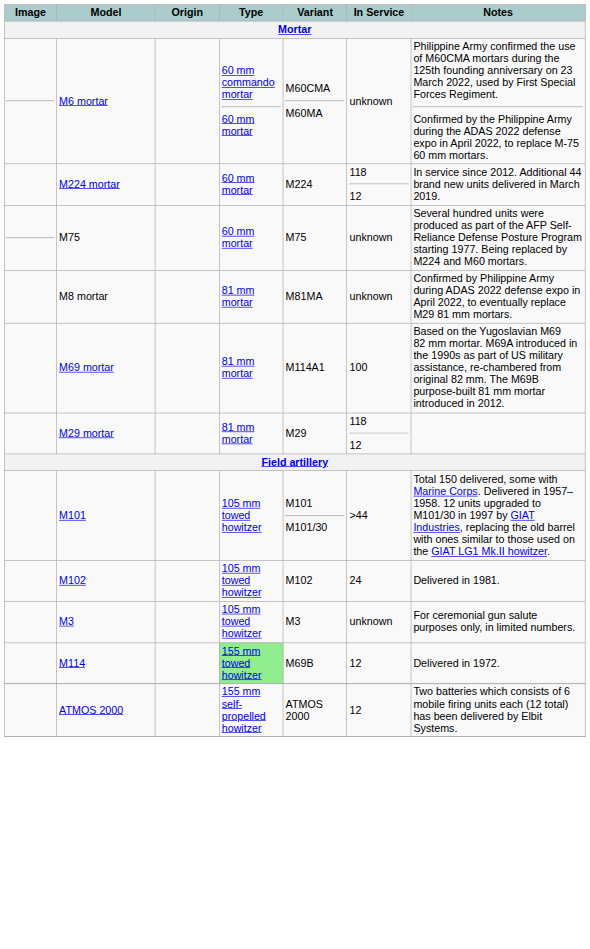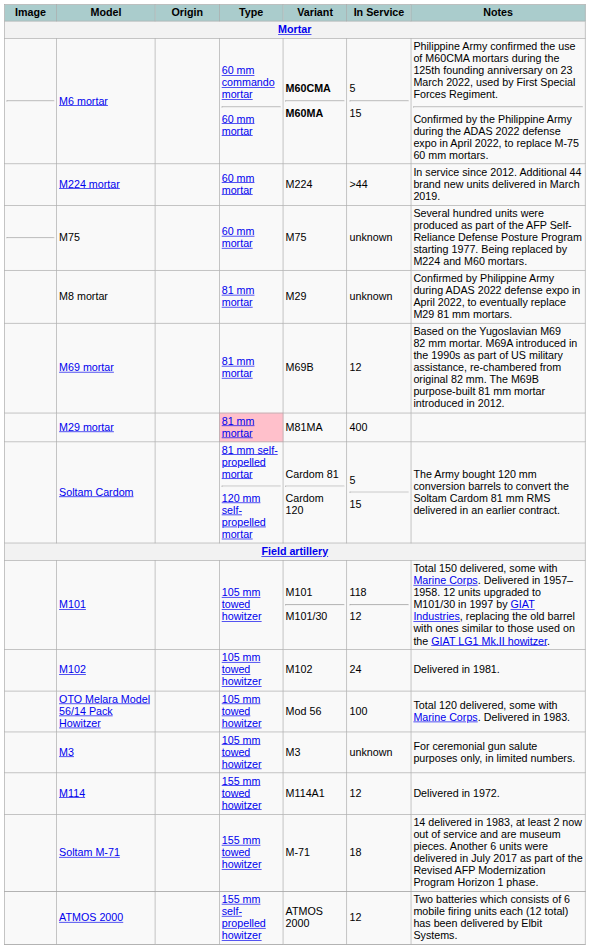 <table class="wikitable">
 <tr>
 <th style="text-align: center; background:#acc; width:9%;">Image</th>
 <th style="text-align: center; background:#acc; width:17%;">Model</th>
 <th style="text-align: center; background:#acc; width:11%;">Origin</th>
 <th style="text-align: center; background:#acc; width:11%;">Type</th>
 <th style="text-align: center; background:#acc; width:11%;">Variant</th>
 <th style="text-align: center; background:#acc; width:11%;">In Service</th>
 <th style="text-align: center; background:#acc; width:30%;">Notes</th>
 </tr>
 <tr>
 <th style="text-align: center;" colspan="7"><a href='#'>Mortar</a></th>
 </tr>
 <tr>
 <td><hr></td>
 <td><a href='#'>M6 mortar</a></td>
 <td></td>
 <td><a href='#'>60 mm commando mortar</a><hr><a href='#'>60 mm mortar</a></td>
-<td>M60CMA<hr>M60MA</td>
-<td>unknown</td>
+<td><strong>M60CMA<hr>M60MA</strong></td>
+<td>5<hr>15</td>
 <td>Philippine Army confirmed the use of M60CMA mortars during the 125th founding anniversary on 23 March 2022, used by First Special Forces Regiment.<hr>Confirmed by the Philippine Army during the ADAS 2022 defense expo in April 2022, to replace M-75 60 mm mortars.</td>
 </tr>
 <tr>
 <td></td>
 <td><a href='#'>M224 mortar</a></td>
 <td></td>
 <td><a href='#'>60 mm mortar</a></td>
 <td>M224</td>
-<td>118<hr>12</td>
+<td>>44</td>
 <td>In service since 2012. Additional 44 brand new units delivered in March 2019.</td>
 </tr>
 <tr>
 <td><hr></td>
 <td>M75</td>
 <td></td>
 <td><a href='#'>60 mm mortar</a></td>
 <td>M75</td>
 <td>unknown</td>
 <td>Several hundred units were produced as part of the AFP Self-Reliance Defense Posture Program starting 1977. Being replaced by M224 and M60 mortars.</td>
 </tr>
 <tr>
 <td></td>
 <td>M8 mortar</td>
 <td></td>
 <td><a href='#'>81 mm mortar</a></td>
-<td>M81MA</td>
+<td>M29</td>
 <td>unknown</td>
 <td>Confirmed by Philippine Army during ADAS 2022 defense expo in April 2022, to eventually replace M29 81 mm mortars.</td>
 </tr>
 <tr>
 <td></td>
 <td><a href='#'>M69 mortar</a></td>
 <td></td>
 <td><a href='#'>81 mm mortar</a></td>
-<td>M114A1</td>
-<td>100</td>
+<td>M69B</td>
+<td>12</td>
 <td>Based on the Yugoslavian M69 82 mm mortar. M69A introduced in the 1990s as part of US military assistance, re-chambered from original 82 mm. The M69B purpose-built 81 mm mortar introduced in 2012.</td>
 </tr>
 <tr>
 <td></td>
 <td><a href='#'>M29 mortar</a></td>
 <td></td>
-<td><a href='#'>81 mm mortar</a></td>
-<td>M29</td>
-<td>118<hr>12</td>
+<td style="background: pink;"><a href='#'>81 mm mortar</a></td>
+<td>M81MA</td>
+<td>400</td>
 <td></td>
+</tr>
+<tr>
+<td><br></td>
+<td><a href='#'>Soltam Cardom</a></td>
+<td></td>
+<td><a href='#'>81 mm self-propelled mortar</a><hr><a href='#'>120 mm self-propelled mortar</a></td>
+<td>Cardom 81<hr>Cardom 120</td>
+<td>5<hr>15</td>
+<td>The Army bought 120 mm conversion barrels to convert the Soltam Cardom 81 mm RMS delivered in an earlier contract.</td>
 </tr>
 <tr c>
 <th style="text-align: center;" colspan="7"><a href='#'>Field artillery</a></th>
 </tr>
 <tr>
 <td></td>
 <td><a href='#'>M101</a></td>
 <td></td>
 <td><a href='#'>105 mm towed howitzer</a></td>
 <td>M101<hr>M101/30</td>
-<td>>44</td>
+<td>118<hr>12</td>
 <td>Total 150 delivered, some with <a href='#'>Marine Corps</a>. Delivered in 1957–1958. 12 units upgraded to M101/30 in 1997 by <a href='#'>GIAT Industries</a>, replacing the old barrel with ones similar to those used on the <a href='#'>GIAT LG1 Mk.II howitzer</a>.</td>
 </tr>
 <tr>
 <td></td>
 <td><a href='#'>M102</a></td>
 <td></td>
 <td><a href='#'>105 mm towed howitzer</a></td>
 <td>M102</td>
 <td>24</td>
 <td>Delivered in 1981.</td>
+</tr>
+<tr>
+<td></td>
+<td><a href='#'>OTO Melara Model 56/14 Pack Howitzer</a></td>
+<td></td>
+<td><a href='#'>105 mm towed howitzer</a></td>
+<td>Mod 56</td>
+<td>100</td>
+<td>Total 120 delivered, some with <a href='#'>Marine Corps</a>. Delivered in 1983.</td>
 </tr>
 <tr>
 <td></td>
 <td><a href='#'>M3</a></td>
 <td></td>
 <td><a href='#'>105 mm towed howitzer</a></td>
 <td>M3</td>
 <td>unknown</td>
 <td>For ceremonial gun salute purposes only, in limited numbers.</td>
 </tr>
 <tr>
 <td></td>
 <td><a href='#'>M114</a></td>
 <td></td>
-<td style="background: lightgreen;"><a href='#'>155 mm towed howitzer</a></td>
-<td>M69B</td>
+<td><a href='#'>155 mm towed howitzer</a></td>
+<td>M114A1</td>
 <td>12</td>
 <td>Delivered in 1972.</td>
+</tr>
+<tr>
+<td></td>
+<td><a href='#'>Soltam M-71</a></td>
+<td></td>
+<td><a href='#'>155 mm towed howitzer</a></td>
+<td>M-71</td>
+<td>18</td>
+<td>14 delivered in 1983, at least 2 now out of service and are museum pieces. Another 6 units were delivered in July 2017 as part of the Revised AFP Modernization Program Horizon 1 phase.</td>
 </tr>
 <tr>
 </tr>
 <tr>
 <td></td>
 <td><a href='#'>ATMOS 2000</a></td>
 <td></td>
 <td><a href='#'>155 mm self-propelled howitzer</a></td>
 <td>ATMOS 2000</td>
 <td>12</td>
 <td>Two batteries which consists of 6 mobile firing units each (12 total) has been delivered by Elbit Systems.</td>
 </tr>
 <tr>
 </tr>
 </table>
